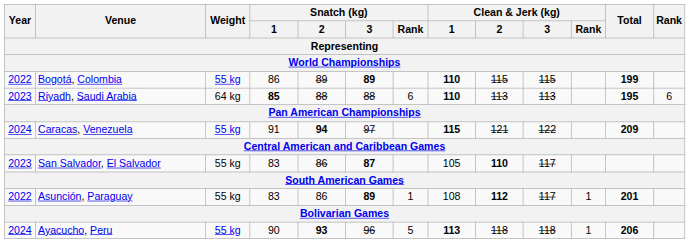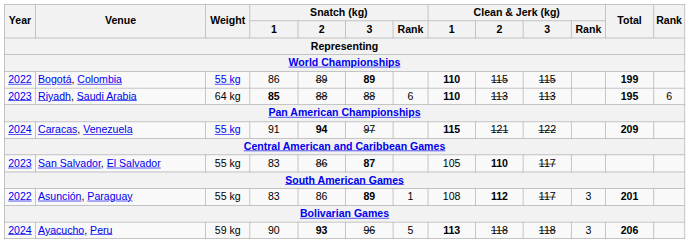 <table class = "wikitable" style="text-align:center;">
 <tr>
 <th rowspan=2 width=40>Year</th>
 <th rowspan=2 width=250>Venue</th>
 <th rowspan=2 width=60>Weight</th>
 <th colspan=4>Snatch (kg)</th>
 <th colspan=4>Clean & Jerk (kg)</th>
 <th rowspan=2 width=65>Total</th>
 <th rowspan=2 width=40>Rank</th>
 </tr>
 <tr>
 <th width=65>1</th>
 <th width=65>2</th>
 <th width=65>3</th>
 <th width=45>Rank</th>
 <th width=65>1</th>
 <th width=65>2</th>
 <th width=65>3</th>
 <th width=45>Rank</th>
 </tr>
 <tr>
 <th colspan=13>Representing </th>
 </tr>
 <tr>
 <th colspan=13><a href='#'>World Championships</a></th>
 </tr>
 <tr>
 <td><a href='#'>2022</a></td>
 <td align=left> <a href='#'>Bogotá</a>, <a href='#'>Colombia</a></td>
 <td><a href='#'>55 kg</a></td>
 <td>86</td>
 <td><s>89</s></td>
 <td><strong>89</strong></td>
 <td></td>
 <td><strong>110</strong></td>
 <td><s>115</s></td>
 <td><s>115</s></td>
 <td></td>
 <td><strong>199</strong></td>
 <td></td>
 </tr>
 <tr>
 <td><a href='#'>2023</a></td>
 <td align=left> <a href='#'>Riyadh</a>, <a href='#'>Saudi Arabia</a></td>
 <td>64 kg</td>
 <td><strong>85</strong></td>
 <td><s>88</s></td>
 <td><s>88</s></td>
 <td>6</td>
 <td><strong>110</strong></td>
 <td><s>113</s></td>
 <td><s>113</s></td>
 <td></td>
 <td><strong>195</strong></td>
 <td>6</td>
 </tr>
 <tr>
 <th colspan=13><a href='#'>Pan American Championships</a></th>
 </tr>
 <tr>
 <td><a href='#'>2024</a></td>
 <td align=left> <a href='#'>Caracas</a>, <a href='#'>Venezuela</a></td>
 <td><a href='#'>55 kg</a></td>
 <td>91</td>
 <td><strong>94</strong></td>
 <td><s>97</s></td>
 <td></td>
 <td><strong>115</strong></td>
 <td><s>121</s></td>
 <td><s>122</s></td>
 <td></td>
 <td><strong>209</strong></td>
 <td></td>
 </tr>
 <tr>
 <th colspan=13><a href='#'>Central American and Caribbean Games</a></th>
 </tr>
 <tr>
 <td><a href='#'>2023</a></td>
 <td align=left> <a href='#'>San Salvador</a>, <a href='#'>El Salvador</a></td>
 <td>55 kg</td>
 <td>83</td>
 <td><s>86</s></td>
 <td><strong>87</strong></td>
 <td></td>
 <td>105</td>
 <td><strong>110</strong></td>
 <td><s>117</s></td>
 <td></td>
 <td></td>
 <td></td>
 </tr>
 <tr>
 <th colspan=13><a href='#'>South American Games</a></th>
 </tr>
 <tr>
 <td><a href='#'>2022</a></td>
 <td align=left> <a href='#'>Asunción</a>, <a href='#'>Paraguay</a></td>
 <td>55 kg</td>
 <td>83</td>
 <td>86</td>
 <td><strong>89</strong></td>
 <td>1</td>
 <td>108</td>
 <td><strong>112</strong></td>
 <td><s>117</s></td>
-<td>1</td>
+<td>3</td>
 <td><strong>201</strong></td>
 <td></td>
 </tr>
 <tr>
 <th colspan=13><a href='#'>Bolivarian Games</a></th>
 </tr>
 <tr>
 <td><a href='#'>2024</a></td>
 <td align=left> <a href='#'>Ayacucho</a>, <a href='#'>Peru</a></td>
-<td><a href='#'>55 kg</a></td>
+<td>59 kg</td>
 <td>90</td>
 <td><strong>93</strong></td>
 <td><s>96</s></td>
 <td>5</td>
 <td><strong>113</strong></td>
 <td><s>118</s></td>
 <td><s>118</s></td>
-<td>1</td>
+<td>3</td>
 <td><strong>206</strong></td>
 <td></td>
 </tr>
 </table>
